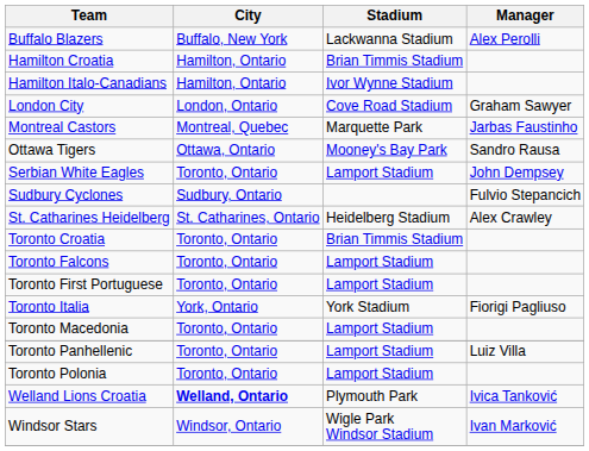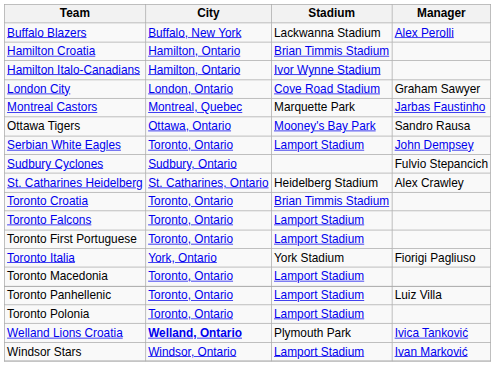 <table class="wikitable sortable">
 <tr>
 <th>Team</th>
 <th>City</th>
 <th>Stadium</th>
 <th>Manager</th>
 </tr>
 <tr>
 <td><a href='#'>Buffalo Blazers</a></td>
 <td><a href='#'>Buffalo, New York</a></td>
 <td>Lackwanna Stadium</td>
 <td><a href='#'>Alex Perolli</a></td>
 </tr>
 <tr>
 <td><a href='#'>Hamilton Croatia</a></td>
 <td><a href='#'>Hamilton, Ontario</a></td>
 <td><a href='#'>Brian Timmis Stadium</a></td>
 <td></td>
 </tr>
 <tr>
 <td><a href='#'>Hamilton Italo-Canadians</a></td>
 <td><a href='#'>Hamilton, Ontario</a></td>
 <td><a href='#'>Ivor Wynne Stadium</a></td>
 <td></td>
 </tr>
 <tr>
 <td><a href='#'>London City</a></td>
 <td><a href='#'>London, Ontario</a></td>
 <td><a href='#'>Cove Road Stadium</a></td>
 <td>Graham Sawyer</td>
 </tr>
 <tr>
 <td><a href='#'>Montreal Castors</a></td>
 <td><a href='#'>Montreal, Quebec</a></td>
 <td>Marquette Park</td>
 <td><a href='#'>Jarbas Faustinho</a></td>
 </tr>
 <tr>
 <td>Ottawa Tigers</td>
 <td><a href='#'>Ottawa, Ontario</a></td>
 <td><a href='#'>Mooney's Bay Park</a></td>
 <td>Sandro Rausa</td>
 </tr>
 <tr>
 <td><a href='#'>Serbian White Eagles</a></td>
 <td><a href='#'>Toronto, Ontario</a></td>
 <td><a href='#'>Lamport Stadium</a></td>
 <td><a href='#'>John Dempsey</a></td>
 </tr>
 <tr>
 <td><a href='#'>Sudbury Cyclones</a></td>
 <td><a href='#'>Sudbury, Ontario</a></td>
 <td></td>
 <td>Fulvio Stepancich</td>
 </tr>
 <tr>
 <td><a href='#'>St. Catharines Heidelberg</a></td>
 <td><a href='#'>St. Catharines, Ontario</a></td>
 <td>Heidelberg Stadium</td>
 <td>Alex Crawley</td>
 </tr>
 <tr>
 <td><a href='#'>Toronto Croatia</a></td>
 <td><a href='#'>Toronto, Ontario</a></td>
 <td><a href='#'>Brian Timmis Stadium</a></td>
 <td></td>
 </tr>
 <tr>
 <td><a href='#'>Toronto Falcons</a></td>
 <td><a href='#'>Toronto, Ontario</a></td>
 <td><a href='#'>Lamport Stadium</a></td>
 <td></td>
 </tr>
 <tr>
 <td>Toronto First Portuguese</td>
 <td><a href='#'>Toronto, Ontario</a></td>
 <td><a href='#'>Lamport Stadium</a></td>
 <td></td>
 </tr>
 <tr>
 <td><a href='#'>Toronto Italia</a></td>
 <td><a href='#'>York, Ontario</a></td>
 <td>York Stadium</td>
 <td>Fiorigi Pagliuso</td>
 </tr>
 <tr>
 <td>Toronto Macedonia</td>
 <td><a href='#'>Toronto, Ontario</a></td>
 <td><a href='#'>Lamport Stadium</a></td>
 <td></td>
 </tr>
 <tr>
 </tr>
 <tr>
 <td>Toronto Panhellenic</td>
 <td><a href='#'>Toronto, Ontario</a></td>
 <td><a href='#'>Lamport Stadium</a></td>
 <td>Luiz Villa</td>
 </tr>
 <tr>
 <td>Toronto Polonia</td>
 <td><a href='#'>Toronto, Ontario</a></td>
 <td><a href='#'>Lamport Stadium</a></td>
 <td></td>
 </tr>
 <tr>
 <td><a href='#'>Welland Lions Croatia</a></td>
 <td><strong><a href='#'>Welland, Ontario</a></strong></td>
 <td>Plymouth Park</td>
 <td><a href='#'>Ivica Tanković</a></td>
 </tr>
 <tr>
 <td>Windsor Stars</td>
 <td><a href='#'>Windsor, Ontario</a></td>
-<td>Wigle Park<br><a href='#'>Windsor Stadium</a></td>
+<td><a href='#'>Lamport Stadium</a></td>
 <td><a href='#'>Ivan Marković</a></td>
 </tr>
 <tr>
 </tr>
 </table>
